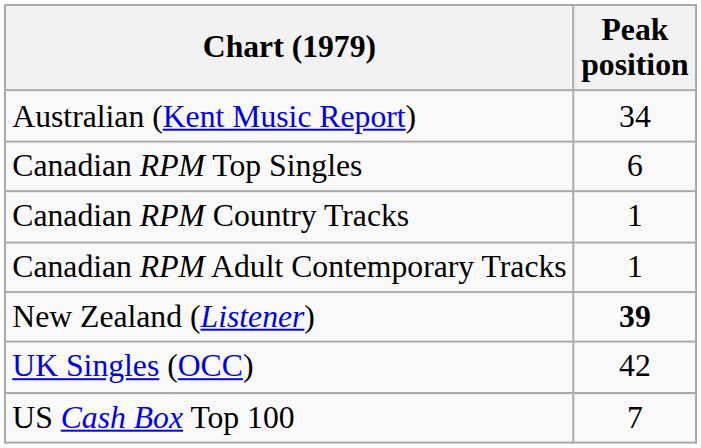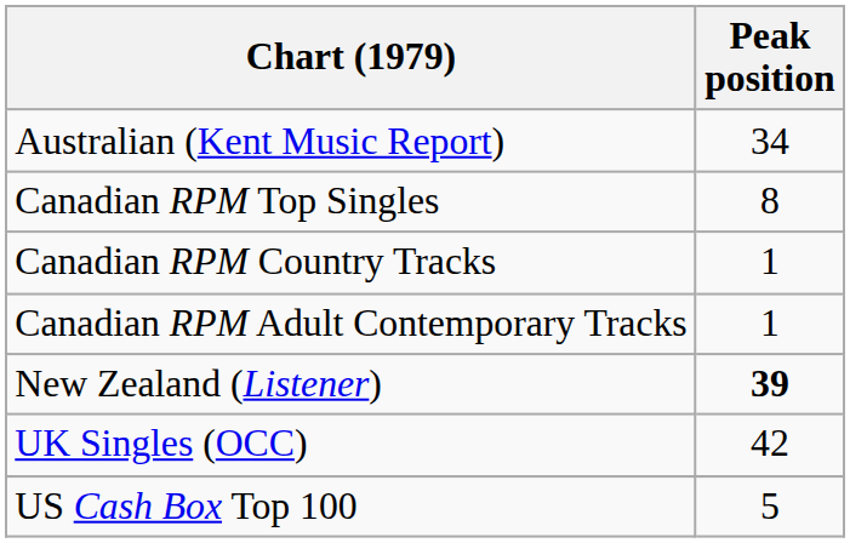 <table class="wikitable sortable">
 <tr>
 <th>Chart (1979)</th>
 <th>Peak<br>position</th>
 </tr>
 <tr>
 <td>Australian (<a href='#'>Kent Music Report</a>)</td>
 <td align="center">34</td>
 </tr>
 <tr>
 <td>Canadian <em>RPM</em> Top Singles</td>
-<td style="text-align:center;">6</td>
+<td style="text-align:center;">8</td>
 </tr>
 <tr>
 <td>Canadian <em>RPM</em> Country Tracks</td>
 <td style="text-align:center;">1</td>
 </tr>
 <tr>
 <td>Canadian <em>RPM</em> Adult Contemporary Tracks</td>
 <td style="text-align:center;">1</td>
 </tr>
 <tr>
 <td>New Zealand (<em><a href='#'>Listener</a></em>)</td>
 <td style="text-align:center;"><strong>39</strong></td>
 </tr>
 <tr>
 <td><a href='#'>UK Singles</a> (<a href='#'>OCC</a>)</td>
 <td style="text-align:center;">42</td>
 </tr>
 <tr>
 </tr>
 <tr>
 </tr>
 <tr>
 </tr>
 <tr>
 <td>US <em><a href='#'>Cash Box</a></em> Top 100</td>
-<td style="text-align:center;">7</td>
+<td style="text-align:center;">5</td>
 </tr>
 </table>
